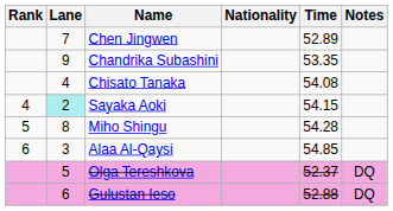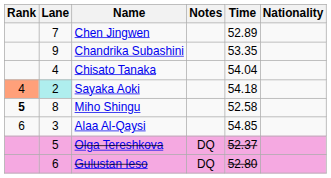 <table class="wikitable sortable" style="text-align:center">
 <tr>
 <th>Rank</th>
 <th>Lane</th>
 <th>Name</th>
+<th>Notes</th>
+<th>Time</th>
 <th>Nationality</th>
-<th>Time</th>
-<th>Notes</th>
 </tr>
 <tr>
 <td></td>
 <td>7</td>
 <td align="left"><a href='#'>Chen Jingwen</a></td>
+<td></td>
+<td>52.89</td>
 <td align=left></td>
-<td>52.89</td>
-<td></td>
 </tr>
 <tr>
 <td></td>
 <td>9</td>
 <td align="left"><a href='#'>Chandrika Subashini</a></td>
+<td></td>
+<td>53.35</td>
 <td align=left></td>
-<td>53.35</td>
-<td></td>
 </tr>
 <tr>
 <td></td>
 <td>4</td>
 <td align="left"><a href='#'>Chisato Tanaka</a></td>
+<td></td>
+<td>54.04</td>
 <td align=left></td>
-<td>54.08</td>
-<td></td>
 </tr>
 <tr>
-<td>4</td>
+<td style="background: lightsalmon;">4</td>
 <td style="background: paleturquoise;">2</td>
 <td align="left"><a href='#'>Sayaka Aoki</a></td>
+<td></td>
+<td>54.18</td>
 <td align=left></td>
-<td>54.15</td>
-<td></td>
 </tr>
 <tr>
-<td>5</td>
+<td><strong>5</strong></td>
 <td>8</td>
 <td align="left"><a href='#'>Miho Shingu</a></td>
+<td></td>
+<td>52.58</td>
 <td align=left></td>
-<td>54.28</td>
-<td></td>
 </tr>
 <tr>
 <td>6</td>
 <td>3</td>
 <td align="left"><a href='#'>Alaa Al-Qaysi</a></td>
+<td></td>
+<td>54.85</td>
 <td align=left></td>
-<td>54.85</td>
-<td></td>
 </tr>
 <tr bgcolor=#F5A9E1>
 <td></td>
 <td>5</td>
 <td align="left"><s><a href='#'>Olga Tereshkova</a> </s></td>
+<td>DQ</td>
+<td><s>52.37 </s></td>
 <td align=left></td>
-<td><s>52.37 </s></td>
-<td>DQ</td>
 </tr>
 <tr bgcolor=#F5A9E1>
 <td></td>
 <td>6</td>
 <td align="left"><s><a href='#'>Gulustan Ieso</a> </s></td>
+<td>DQ</td>
+<td><s>52.80 </s></td>
 <td align=left></td>
-<td><s>52.88 </s></td>
-<td>DQ</td>
 </tr>
 </table>
